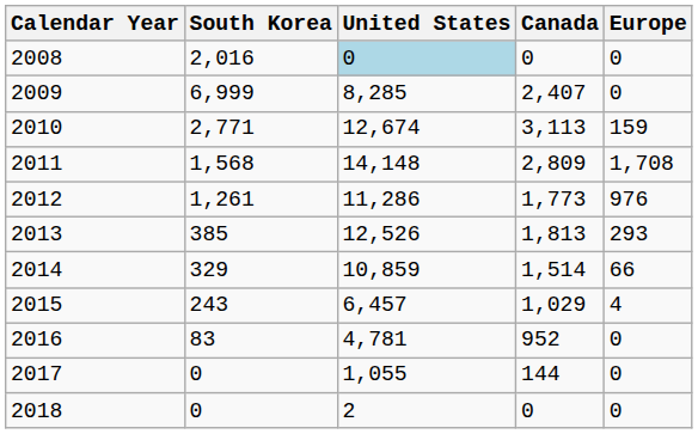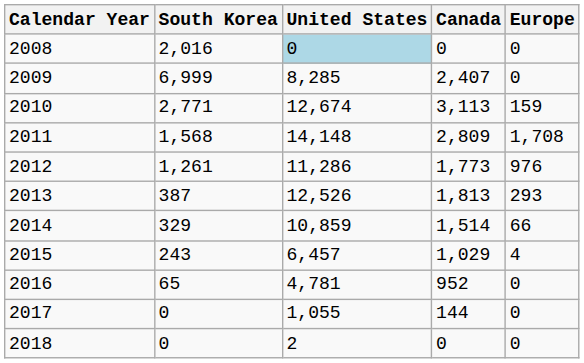 <table class="wikitable">
 <tr>
 <th>Calendar Year</th>
 <th>South Korea</th>
 <th>United States</th>
 <th>Canada </th>
 <th>Europe</th>
 </tr>
 <tr>
 <td>2008</td>
 <td>2,016</td>
 <td style="background: lightblue;">0</td>
 <td>0</td>
 <td>0</td>
 </tr>
 <tr>
 <td>2009</td>
 <td>6,999</td>
 <td>8,285</td>
 <td>2,407</td>
 <td>0</td>
 </tr>
 <tr>
 <td>2010</td>
 <td>2,771</td>
 <td>12,674</td>
 <td>3,113</td>
 <td>159</td>
 </tr>
 <tr>
 <td>2011</td>
 <td>1,568</td>
 <td>14,148</td>
 <td>2,809</td>
 <td>1,708</td>
 </tr>
 <tr>
 <td>2012</td>
 <td>1,261</td>
 <td>11,286</td>
 <td>1,773</td>
 <td>976</td>
 </tr>
 <tr>
 <td>2013</td>
-<td>385</td>
+<td>387</td>
 <td>12,526</td>
 <td>1,813</td>
 <td>293</td>
 </tr>
 <tr>
 <td>2014</td>
 <td>329</td>
 <td>10,859</td>
 <td>1,514</td>
 <td>66</td>
 </tr>
 <tr>
 <td>2015</td>
 <td>243</td>
 <td>6,457</td>
 <td>1,029</td>
 <td>4</td>
 </tr>
 <tr>
 <td>2016</td>
-<td>83</td>
+<td>65</td>
 <td>4,781</td>
 <td>952</td>
 <td>0</td>
 </tr>
 <tr>
 <td>2017</td>
 <td>0</td>
 <td>1,055</td>
 <td>144</td>
 <td>0</td>
 </tr>
 <tr>
 <td>2018</td>
 <td>0</td>
 <td>2</td>
 <td>0</td>
 <td>0</td>
 </tr>
 </table>
